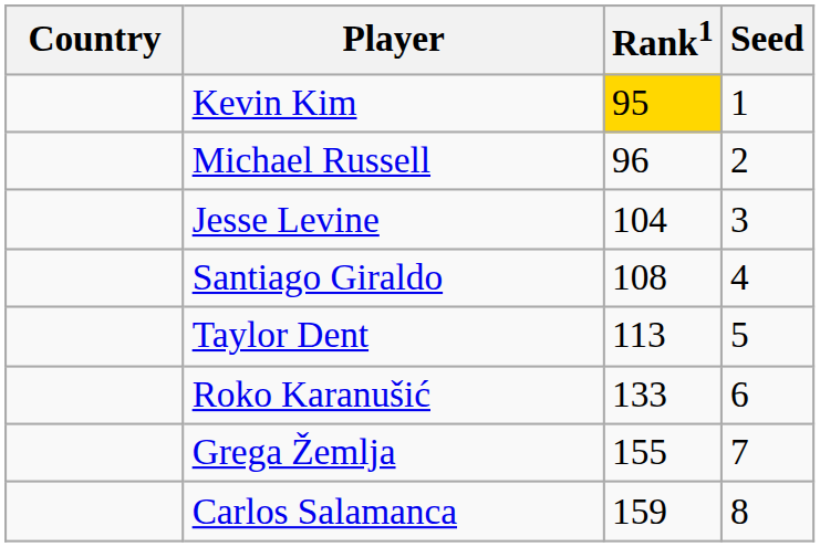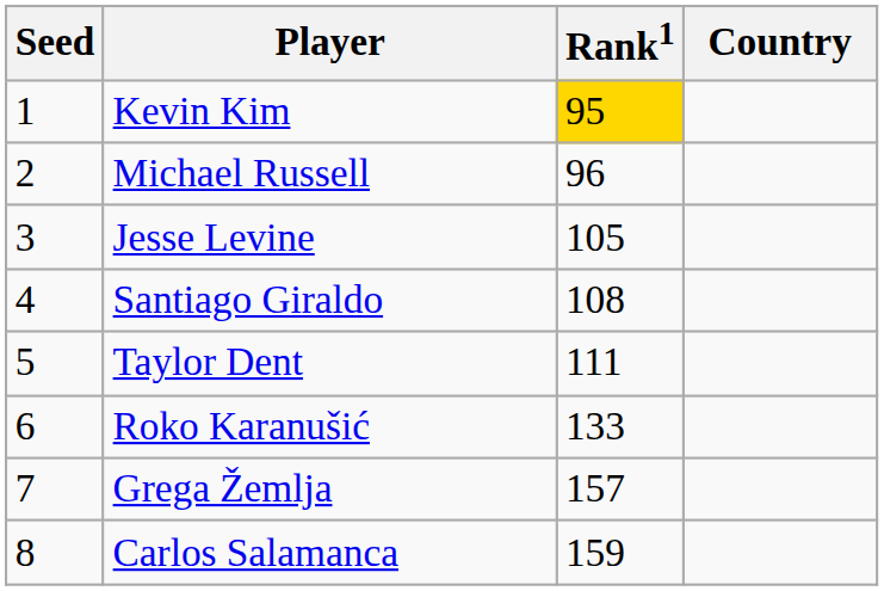 <table class="sortable wikitable">
 <tr>
-<th width="70">Country</th>
+<th>Seed</th>
 <th width="175">Player</th>
 <th>Rank<sup>1</sup></th>
-<th>Seed</th>
+<th width="70">Country</th>
 </tr>
 <tr>
-<td></td>
+<td>1</td>
 <td><a href='#'>Kevin Kim</a></td>
 <td style="background: gold;">95</td>
-<td>1</td>
+<td></td>
 </tr>
 <tr>
-<td></td>
+<td>2</td>
 <td><a href='#'>Michael Russell</a></td>
 <td>96</td>
-<td>2</td>
+<td></td>
 </tr>
 <tr>
+<td>3</td>
+<td><a href='#'>Jesse Levine</a></td>
+<td>105</td>
 <td></td>
-<td><a href='#'>Jesse Levine</a></td>
-<td>104</td>
-<td>3</td>
 </tr>
 <tr>
-<td></td>
+<td>4</td>
 <td><a href='#'>Santiago Giraldo</a></td>
 <td>108</td>
-<td>4</td>
+<td></td>
 </tr>
 <tr>
+<td>5</td>
+<td><a href='#'>Taylor Dent</a></td>
+<td>111</td>
 <td></td>
-<td><a href='#'>Taylor Dent</a></td>
-<td>113</td>
-<td>5</td>
 </tr>
 <tr>
-<td></td>
+<td>6</td>
 <td><a href='#'>Roko Karanušić</a></td>
 <td>133</td>
-<td>6</td>
+<td></td>
 </tr>
 <tr>
+<td>7</td>
+<td><a href='#'>Grega Žemlja</a></td>
+<td>157</td>
 <td></td>
-<td><a href='#'>Grega Žemlja</a></td>
-<td>155</td>
-<td>7</td>
 </tr>
 <tr>
-<td></td>
+<td>8</td>
 <td><a href='#'>Carlos Salamanca</a></td>
 <td>159</td>
-<td>8</td>
+<td></td>
 </tr>
 </table>
